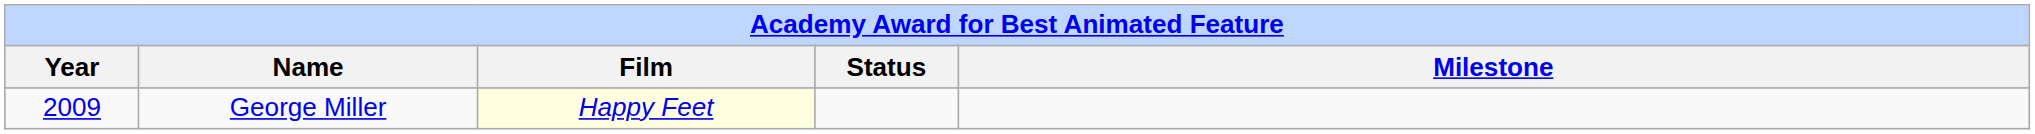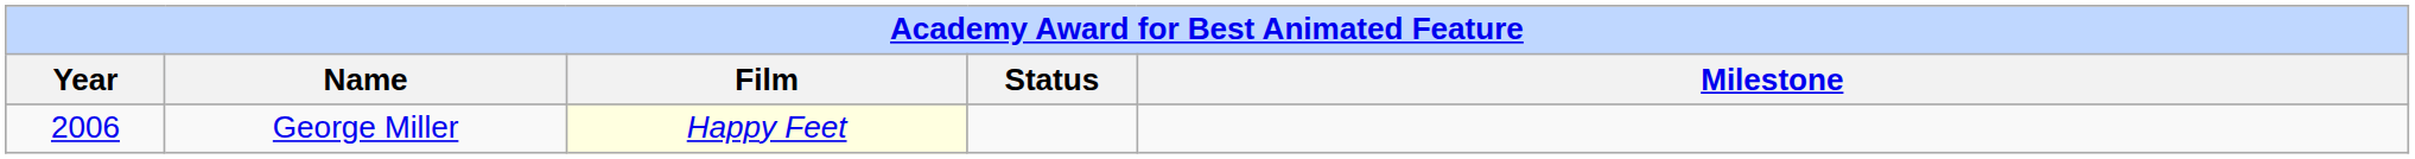 <table class="wikitable" style="text-align: center">
 <tr ---- bgcolor="#bfd7ff">
 <td colspan=5 align=center><strong><a href='#'>Academy Award for Best Animated Feature</a></strong></td>
 </tr>
 <tr ---- bgcolor="#ebf5ff">
 <th width="75"><strong>Year</strong></th>
 <th width="200"><strong>Name</strong></th>
 <th width="200"><strong>Film</strong></th>
 <th width="80"><strong>Status</strong></th>
 <th width="650"><strong><a href='#'>Milestone</a></strong></th>
 </tr>
 <tr>
-<td><a href='#'>2009</a></td>
+<td><a href='#'>2006</a></td>
 <td><a href='#'>George Miller</a></td>
 <td style="background: lightyellow;"><em><a href='#'>Happy Feet</a></em></td>
 <td></td>
 <td></td>
 </tr>
 </table>
